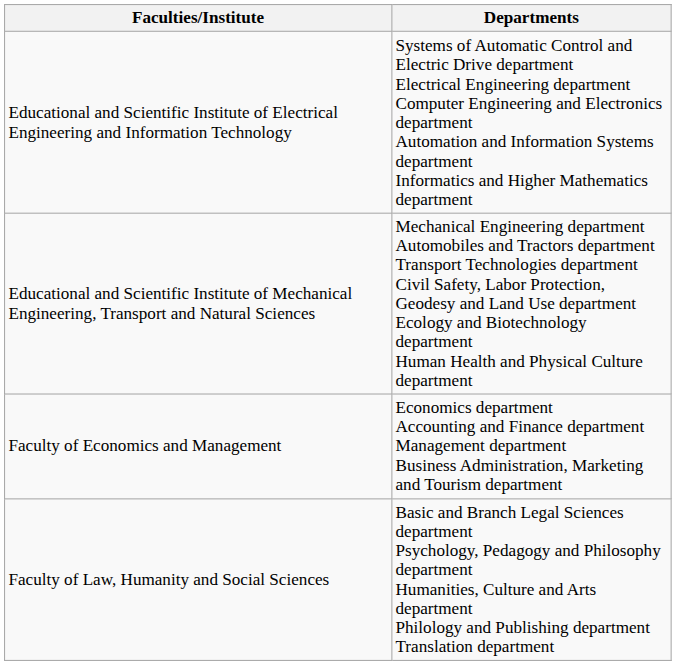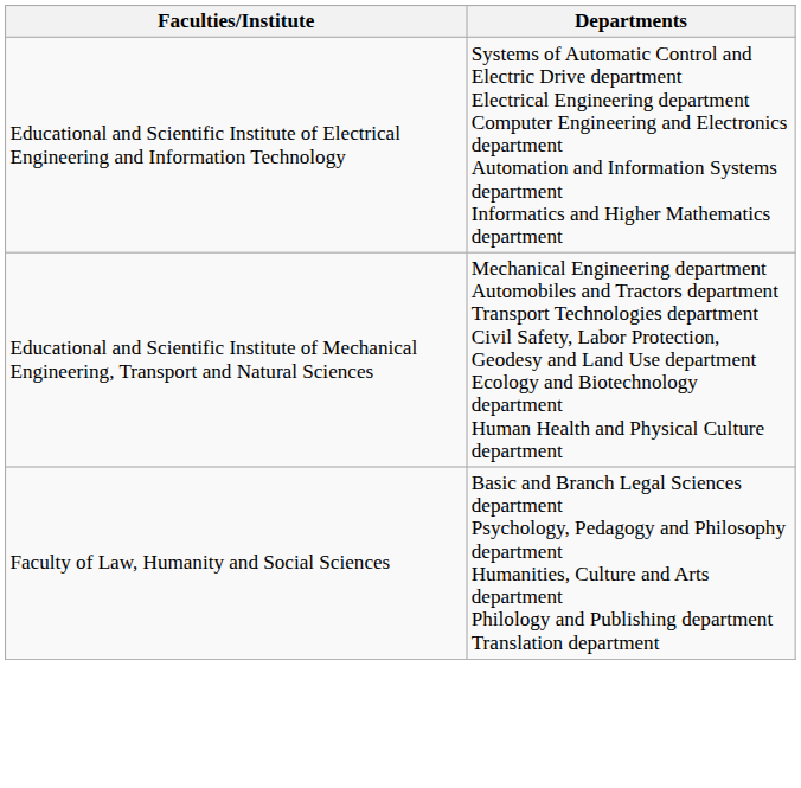 <table class="wikitable" style="margin-left: auto; margin-right: auto; border: none;">
 <tr>
 <th scope="col">Faculties/Institute</th>
 <th scope="col">Departments</th>
 </tr>
 <tr>
 <td>Educational and Scientific Institute of Electrical Engineering and Information Technology</td>
 <td>Systems of Automatic Control and Electric Drive department<br> Electrical Engineering department<br> Computer Engineering and Electronics department<br> Automation and Information Systems department<br> Informatics and Higher Mathematics department</td>
 </tr>
 <tr>
 <td>Educational and Scientific Institute of Mechanical Engineering, Transport and Natural Sciences</td>
 <td>Mechanical Engineering department<br> Automobiles and Tractors department<br> Transport Technologies department<br> Civil Safety, Labor Protection, Geodesy and Land Use department <br> Ecology and Biotechnology department<br> Human Health and Physical Culture department</td>
 </tr>
 <tr>
-<td>Faculty of Economics and Management</td>
-<td>Economics department<br> Accounting and Finance department<br> Management department<br> Business Administration, Marketing and Tourism department</td>
-</tr>
-<tr>
 <td>Faculty of Law, Humanity and Social Sciences</td>
 <td>Basic and Branch Legal Sciences department<br> Psychology, Pedagogy and Philosophy department<br> Humanities, Culture and Arts department<br> Philology and Publishing department<br> Translation department</td>
 </tr>
 <tr>
 </tr>
 </table>
